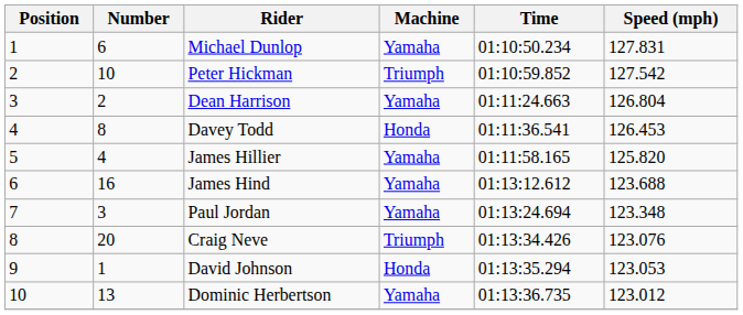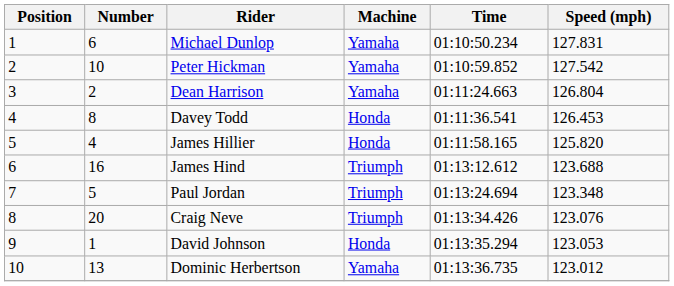 <table class="wikitable"  style="width:42em;margin-bottom:0;">
 <tr>
 <th>Position</th>
 <th>Number</th>
 <th>Rider</th>
 <th>Machine</th>
 <th>Time</th>
 <th>Speed (mph)</th>
 </tr>
 <tr>
 <td>1</td>
 <td>6</td>
 <td> <a href='#'>Michael Dunlop</a></td>
 <td><a href='#'>Yamaha</a></td>
 <td>01:10:50.234</td>
 <td>127.831</td>
 </tr>
 <tr>
 <td>2</td>
 <td>10</td>
 <td> <a href='#'>Peter Hickman</a></td>
-<td><a href='#'>Triumph</a></td>
+<td><a href='#'>Yamaha</a></td>
 <td>01:10:59.852</td>
 <td>127.542</td>
 </tr>
 <tr>
 <td>3</td>
 <td>2</td>
 <td> <a href='#'>Dean Harrison</a></td>
 <td><a href='#'>Yamaha</a></td>
 <td>01:11:24.663</td>
 <td>126.804</td>
 </tr>
 <tr>
 <td>4</td>
 <td>8</td>
 <td> Davey Todd</td>
 <td><a href='#'>Honda</a></td>
 <td>01:11:36.541</td>
 <td>126.453</td>
 </tr>
 <tr>
 <td>5</td>
 <td>4</td>
 <td> James Hillier</td>
-<td><a href='#'>Yamaha</a></td>
+<td><a href='#'>Honda</a></td>
 <td>01:11:58.165</td>
 <td>125.820</td>
 </tr>
 <tr>
 <td>6</td>
 <td>16</td>
 <td> James Hind</td>
-<td><a href='#'>Yamaha</a></td>
+<td><a href='#'>Triumph</a></td>
 <td>01:13:12.612</td>
 <td>123.688</td>
 </tr>
 <tr>
 <td>7</td>
-<td>3</td>
+<td>5</td>
 <td> Paul Jordan</td>
-<td><a href='#'>Yamaha</a></td>
+<td><a href='#'>Triumph</a></td>
 <td>01:13:24.694</td>
 <td>123.348</td>
 </tr>
 <tr>
 <td>8</td>
 <td>20</td>
 <td> Craig Neve</td>
 <td><a href='#'>Triumph</a></td>
 <td>01:13:34.426</td>
 <td>123.076</td>
 </tr>
 <tr>
 <td>9</td>
 <td>1</td>
 <td> David Johnson</td>
 <td><a href='#'>Honda</a></td>
 <td>01:13:35.294</td>
 <td>123.053</td>
 </tr>
 <tr>
 <td>10</td>
 <td>13</td>
 <td> Dominic Herbertson</td>
 <td><a href='#'>Yamaha</a></td>
 <td>01:13:36.735</td>
 <td>123.012</td>
 </tr>
 <tr>
 </tr>
 </table>
